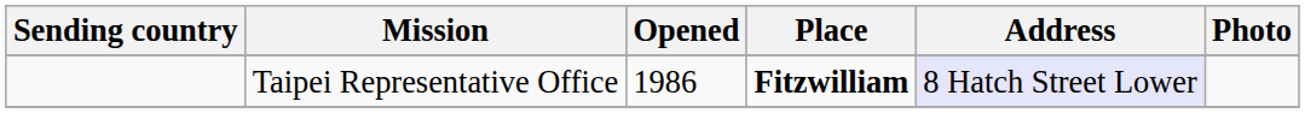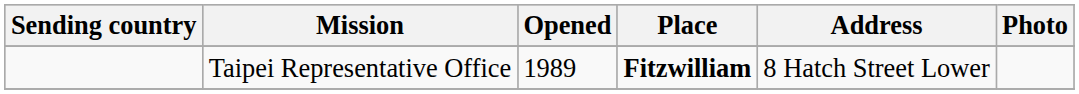 <table class="wikitable sortable">
 <tr valign="middle">
 <th>Sending country</th>
 <th>Mission</th>
 <th>Opened</th>
 <th>Place</th>
 <th>Address</th>
 <th>Photo</th>
 </tr>
 <tr style="font-weight:bold; background-color: #DDDDDD">
 </tr>
 <tr>
 <td></td>
 <td>Taipei Representative Office</td>
-<td>1986</td>
+<td>1989</td>
 <td><strong>Fitzwilliam</strong></td>
-<td style="background: lavender;">8 Hatch Street Lower</td>
+<td>8 Hatch Street Lower</td>
 <td></td>
 </tr>
 <tr>
 </tr>
 </table>
